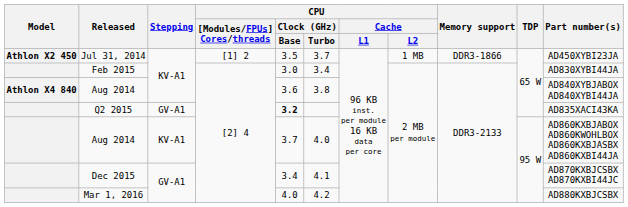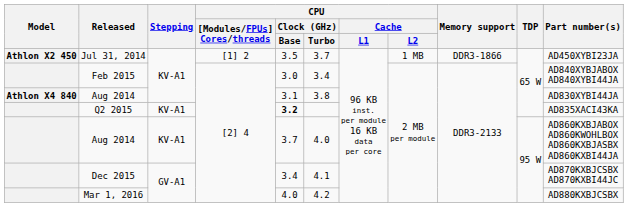 <table class="wikitable" style="text-align:center;">
 <tr>
 <th rowspan=3>Model</th>
 <th rowspan=3>Released</th>
 <th rowspan=3><a href='#'>Stepping</a></th>
 <th colspan=5>CPU</th>
 <th rowspan=3>Memory support</th>
 <th rowspan=3>TDP</th>
 <th rowspan=3>Part number(s)</th>
 </tr>
 <tr>
 <th rowspan=2>[Modules/<a href='#'>FPUs</a>]<br><a href='#'>Cores</a>/<a href='#'>threads</a></th>
 <th colspan=2>Clock (GHz)</th>
 <th colspan="2"><a href='#'>Cache</a></th>
 </tr>
 <tr>
 <th>Base</th>
 <th>Turbo</th>
 <th><a href='#'>L1</a></th>
 <th><a href='#'>L2</a></th>
 </tr>
 <tr>
 <th>Athlon X2 450</th>
 <td>Jul 31, 2014</td>
 <td rowspan="3">KV-A1</td>
 <td>[1] 2</td>
 <td>3.5</td>
 <td>3.7</td>
 <td rowspan="7">96 KB<br><small>inst.<br>per module</small><br>16 KB<br><small>data<br>per core</small></td>
 <td>1 MB</td>
 <td>DDR3-1866</td>
 <td rowspan="4">65 W</td>
 <td>AD450XYBI23JA</td>
 </tr>
 <tr>
 <th></th>
 <td>Feb 2015</td>
 <td rowspan="6">[2] 4</td>
 <td>3.0</td>
 <td>3.4</td>
 <td rowspan="6">2 MB<br><small>per module</small></td>
 <td rowspan="6">DDR3-2133</td>
-<td>AD830XYBI44JA</td>
+<td>AD840XYBJABOX<br>AD840XYBI44JA</td>
 </tr>
 <tr>
 <th>Athlon X4 840</th>
 <td>Aug 2014</td>
-<td>3.6</td>
+<td>3.1</td>
 <td>3.8</td>
-<td>AD840XYBJABOX<br>AD840XYBI44JA</td>
+<td>AD830XYBI44JA</td>
 </tr>
 <tr>
 <th></th>
 <td>Q2 2015</td>
-<td>GV-A1</td>
+<td>KV-A1</td>
 <td><strong>3.2</strong></td>
 <td></td>
 <td>AD835XACI43KA</td>
 </tr>
 <tr>
 <th></th>
 <td>Aug 2014</td>
 <td>KV-A1</td>
 <td>3.7</td>
 <td>4.0</td>
 <td rowspan="3">95 W</td>
 <td>AD860KXBJABOX<br>AD860KWOHLBOX<br>AD860KXBJASBX<br>AD860KXBI44JA</td>
 </tr>
 <tr>
 <th></th>
 <td>Dec 2015</td>
 <td rowspan=2>GV-A1</td>
 <td>3.4</td>
 <td>4.1</td>
 <td>AD870KXBJCSBX<br>AD870KXBI44JC</td>
 </tr>
 <tr>
 <th></th>
 <td>Mar 1, 2016</td>
 <td>4.0</td>
 <td>4.2</td>
 <td>AD880KXBJCSBX</td>
 </tr>
 </table>
